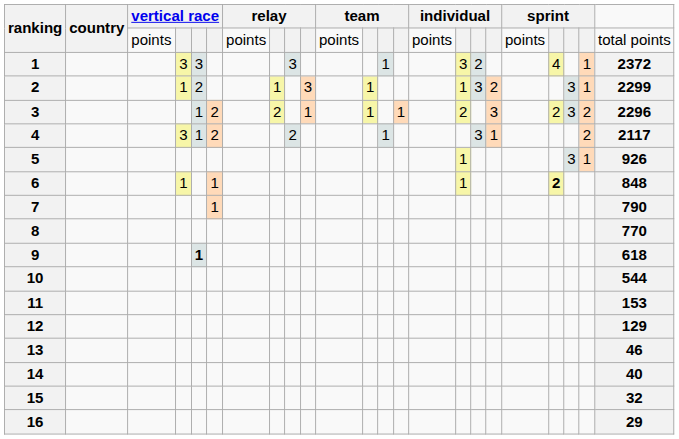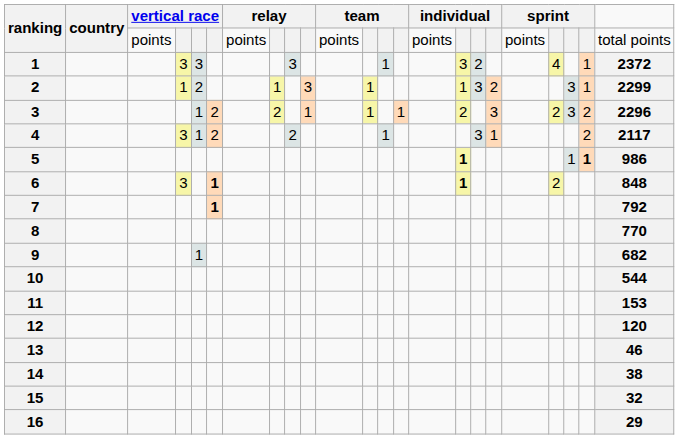 <table class="wikitable">
 <tr>
 <th rowspan="2">ranking</th>
 <th rowspan="2">country</th>
 <th colspan="4"><a href='#'>vertical race</a></th>
 <th colspan="4">relay</th>
 <th colspan="4">team</th>
 <th colspan="4">individual</th>
 <th colspan="4">sprint</th>
 <td></td>
 </tr>
 <tr>
 <td>points</td>
 <th bgcolor="gold"></th>
 <th bgcolor="silver"></th>
 <th bgcolor="#cc9966"></th>
 <td>points</td>
 <th bgcolor="gold"></th>
 <th bgcolor="silver"></th>
 <th bgcolor="#cc9966"></th>
 <td>points</td>
 <th bgcolor="gold"></th>
 <th bgcolor="silver"></th>
 <th bgcolor="#cc9966"></th>
 <td>points</td>
 <th bgcolor="gold"></th>
 <th bgcolor="silver"></th>
 <th bgcolor="#cc9966"></th>
 <td>points</td>
 <th bgcolor="gold"></th>
 <th bgcolor="silver"></th>
 <th bgcolor="#cc9966"></th>
 <td>total points</td>
 </tr>
 <tr>
 <th>1</th>
 <td></td>
 <td></td>
 <td bgcolor="#F7F6A8">3</td>
 <td bgcolor="#DCE5E5">3</td>
 <td></td>
 <td></td>
 <td></td>
 <td bgcolor="#DCE5E5">3</td>
 <td></td>
 <td></td>
 <td></td>
 <td bgcolor="#DCE5E5">1</td>
 <td></td>
 <td></td>
 <td bgcolor="#F7F6A8">3</td>
 <td bgcolor="#DCE5E5">2</td>
 <td></td>
 <td></td>
 <td bgcolor="#F7F6A8">4</td>
 <td></td>
 <td bgcolor="#FFDAB9">1</td>
 <th>2372</th>
 </tr>
 <tr>
 <th>2</th>
 <td></td>
 <td></td>
 <td bgcolor="#F7F6A8">1</td>
 <td bgcolor="#DCE5E5">2</td>
 <td></td>
 <td></td>
 <td bgcolor="#F7F6A8">1</td>
 <td></td>
 <td bgcolor="#FFDAB9">3</td>
 <td></td>
 <td bgcolor="#F7F6A8">1</td>
 <td></td>
 <td></td>
 <td></td>
 <td bgcolor="#F7F6A8">1</td>
 <td bgcolor="#DCE5E5">3</td>
 <td bgcolor="#FFDAB9">2</td>
 <td></td>
 <td></td>
 <td bgcolor="#DCE5E5">3</td>
 <td bgcolor="#FFDAB9">1</td>
 <th>2299</th>
 </tr>
 <tr>
 <th>3</th>
 <td></td>
 <td></td>
 <td></td>
 <td bgcolor="#DCE5E5">1</td>
 <td bgcolor="#FFDAB9">2</td>
 <td></td>
 <td bgcolor="#F7F6A8">2</td>
 <td></td>
 <td bgcolor="#FFDAB9">1</td>
 <td></td>
 <td bgcolor="#F7F6A8">1</td>
 <td></td>
 <td bgcolor="#FFDAB9">1</td>
 <td></td>
 <td bgcolor="#F7F6A8">2</td>
 <td></td>
 <td bgcolor="#FFDAB9">3</td>
 <td></td>
 <td bgcolor="#F7F6A8">2</td>
 <td bgcolor="#DCE5E5">3</td>
 <td bgcolor="#FFDAB9">2</td>
 <th>2296</th>
 </tr>
 <tr>
 <th>4</th>
 <td></td>
 <td></td>
 <td bgcolor="#F7F6A8">3</td>
 <td bgcolor="#DCE5E5">1</td>
 <td bgcolor="#FFDAB9">2</td>
 <td></td>
 <td></td>
 <td bgcolor="#DCE5E5">2</td>
 <td></td>
 <td></td>
 <td></td>
 <td bgcolor="#DCE5E5">1</td>
 <td></td>
 <td></td>
 <td></td>
 <td bgcolor="#DCE5E5">3</td>
 <td bgcolor="#FFDAB9">1</td>
 <td></td>
 <td></td>
 <td></td>
 <td bgcolor="#FFDAB9">2</td>
 <th>2117</th>
 </tr>
 <tr>
 <th>5</th>
 <td></td>
 <td></td>
 <td></td>
 <td></td>
 <td></td>
 <td></td>
 <td></td>
 <td></td>
 <td></td>
 <td></td>
 <td></td>
 <td></td>
 <td></td>
 <td></td>
-<td bgcolor="#F7F6A8">1</td>
+<td bgcolor="#F7F6A8"><strong>1</strong></td>
 <td></td>
 <td></td>
 <td></td>
 <td></td>
-<td bgcolor="#DCE5E5">3</td>
-<td bgcolor="#FFDAB9">1</td>
-<th>926</th>
+<td bgcolor="#DCE5E5">1</td>
+<td bgcolor="#FFDAB9"><strong>1</strong></td>
+<th>986</th>
 </tr>
 <tr>
 <th>6</th>
 <td></td>
 <td></td>
-<td bgcolor="#F7F6A8">1</td>
+<td bgcolor="#F7F6A8">3</td>
 <td></td>
-<td bgcolor="#FFDAB9">1</td>
+<td bgcolor="#FFDAB9"><strong>1</strong></td>
 <td></td>
 <td></td>
 <td></td>
 <td></td>
 <td></td>
 <td></td>
 <td></td>
 <td></td>
 <td></td>
-<td bgcolor="#F7F6A8">1</td>
+<td bgcolor="#F7F6A8"><strong>1</strong></td>
 <td></td>
 <td></td>
 <td></td>
-<td bgcolor="#F7F6A8"><strong>2</strong></td>
+<td bgcolor="#F7F6A8">2</td>
 <td></td>
 <td></td>
 <th>848</th>
 </tr>
 <tr>
 <th>7</th>
 <td></td>
 <td></td>
 <td></td>
 <td></td>
-<td bgcolor="#FFDAB9">1</td>
+<td bgcolor="#FFDAB9"><strong>1</strong></td>
 <td></td>
 <td></td>
 <td></td>
 <td></td>
 <td></td>
 <td></td>
 <td></td>
 <td></td>
 <td></td>
 <td></td>
 <td></td>
 <td></td>
 <td></td>
 <td></td>
 <td></td>
 <td></td>
-<th>790</th>
+<th>792</th>
 </tr>
 <tr>
 <th>8</th>
 <td></td>
 <td></td>
 <td></td>
 <td></td>
 <td></td>
 <td></td>
 <td></td>
 <td></td>
 <td></td>
 <td></td>
 <td></td>
 <td></td>
 <td></td>
 <td></td>
 <td></td>
 <td></td>
 <td></td>
 <td></td>
 <td></td>
 <td></td>
 <td></td>
 <th>770</th>
 </tr>
 <tr>
 <th>9</th>
 <td></td>
 <td></td>
 <td></td>
-<td bgcolor="#DCE5E5"><strong>1</strong></td>
+<td bgcolor="#DCE5E5">1</td>
 <td></td>
 <td></td>
 <td></td>
 <td></td>
 <td></td>
 <td></td>
 <td></td>
 <td></td>
 <td></td>
 <td></td>
 <td></td>
 <td></td>
 <td></td>
 <td></td>
 <td></td>
 <td></td>
 <td></td>
-<th>618</th>
+<th>682</th>
 </tr>
 <tr>
 <th>10</th>
 <td></td>
 <td></td>
 <td></td>
 <td></td>
 <td></td>
 <td></td>
 <td></td>
 <td></td>
 <td></td>
 <td></td>
 <td></td>
 <td></td>
 <td></td>
 <td></td>
 <td></td>
 <td></td>
 <td></td>
 <td></td>
 <td></td>
 <td></td>
 <td></td>
 <th>544</th>
 </tr>
 <tr>
 <th>11</th>
 <td></td>
 <td></td>
 <td></td>
 <td></td>
 <td></td>
 <td></td>
 <td></td>
 <td></td>
 <td></td>
 <td></td>
 <td></td>
 <td></td>
 <td></td>
 <td></td>
 <td></td>
 <td></td>
 <td></td>
 <td></td>
 <td></td>
 <td></td>
 <td></td>
 <th>153</th>
 </tr>
 <tr>
 <th>12</th>
 <td></td>
 <td></td>
 <td></td>
 <td></td>
 <td></td>
 <td></td>
 <td></td>
 <td></td>
 <td></td>
 <td></td>
 <td></td>
 <td></td>
 <td></td>
 <td></td>
 <td></td>
 <td></td>
 <td></td>
 <td></td>
 <td></td>
 <td></td>
 <td></td>
-<th>129</th>
+<th>120</th>
 </tr>
 <tr>
 <th>13</th>
 <td></td>
 <td></td>
 <td></td>
 <td></td>
 <td></td>
 <td></td>
 <td></td>
 <td></td>
 <td></td>
 <td></td>
 <td></td>
 <td></td>
 <td></td>
 <td></td>
 <td></td>
 <td></td>
 <td></td>
 <td></td>
 <td></td>
 <td></td>
 <td></td>
 <th>46</th>
 </tr>
 <tr>
 <th>14</th>
 <td></td>
 <td></td>
 <td></td>
 <td></td>
 <td></td>
 <td></td>
 <td></td>
 <td></td>
 <td></td>
 <td></td>
 <td></td>
 <td></td>
 <td></td>
 <td></td>
 <td></td>
 <td></td>
 <td></td>
 <td></td>
 <td></td>
 <td></td>
 <td></td>
-<th>40</th>
+<th>38</th>
 </tr>
 <tr>
 <th>15</th>
 <td></td>
 <td></td>
 <td></td>
 <td></td>
 <td></td>
 <td></td>
 <td></td>
 <td></td>
 <td></td>
 <td></td>
 <td></td>
 <td></td>
 <td></td>
 <td></td>
 <td></td>
 <td></td>
 <td></td>
 <td></td>
 <td></td>
 <td></td>
 <td></td>
 <th>32</th>
 </tr>
 <tr>
 <th>16</th>
 <td></td>
 <td></td>
 <td></td>
 <td></td>
 <td></td>
 <td></td>
 <td></td>
 <td></td>
 <td></td>
 <td></td>
 <td></td>
 <td></td>
 <td></td>
 <td></td>
 <td></td>
 <td></td>
 <td></td>
 <td></td>
 <td></td>
 <td></td>
 <td></td>
 <th>29</th>
 </tr>
 </table>
